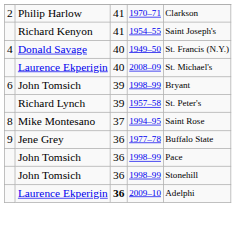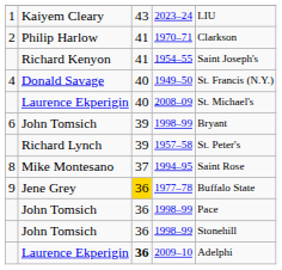 <table class="wikitable">
 <tr>
+</tr>
+<tr>
+<td>1</td>
+<td>Kaiyem Cleary</td>
+<td>43</td>
+<td style="font-size:80%;"><a href='#'>2023–24</a></td>
+<td style="font-size:80%;">LIU</td>
 </tr>
 <tr>
 <td>2</td>
 <td>Philip Harlow</td>
 <td>41</td>
 <td style="font-size:80%;"><a href='#'>1970–71</a></td>
 <td style="font-size:80%;">Clarkson</td>
 </tr>
 <tr>
 <td></td>
 <td>Richard Kenyon</td>
 <td>41</td>
 <td style="font-size:80%;"><a href='#'>1954–55</a></td>
 <td style="font-size:80%;">Saint Joseph's</td>
 </tr>
 <tr>
 <td>4</td>
 <td><a href='#'>Donald Savage</a></td>
 <td>40</td>
 <td style="font-size:80%;"><a href='#'>1949–50</a></td>
 <td style="font-size:80%;">St. Francis (N.Y.)</td>
 </tr>
 <tr>
 <td></td>
 <td><a href='#'>Laurence Ekperigin</a></td>
 <td>40</td>
 <td style="font-size:80%;"><a href='#'>2008–09</a></td>
 <td style="font-size:80%;">St. Michael's</td>
 </tr>
 <tr>
 <td>6</td>
 <td>John Tomsich</td>
 <td>39</td>
 <td style="font-size:80%;"><a href='#'>1998–99</a></td>
 <td style="font-size:80%;">Bryant</td>
 </tr>
 <tr>
 <td></td>
 <td>Richard Lynch</td>
 <td>39</td>
 <td style="font-size:80%;"><a href='#'>1957–58</a></td>
 <td style="font-size:80%;">St. Peter's</td>
 </tr>
 <tr>
 <td>8</td>
 <td>Mike Montesano</td>
 <td>37</td>
 <td style="font-size:80%;"><a href='#'>1994–95</a></td>
 <td style="font-size:80%;">Saint Rose</td>
 </tr>
 <tr>
 <td>9</td>
 <td>Jene Grey</td>
-<td>36</td>
+<td style="background: gold;">36</td>
 <td style="font-size:80%;"><a href='#'>1977–78</a></td>
 <td style="font-size:80%;">Buffalo State</td>
 </tr>
 <tr>
 <td></td>
 <td>John Tomsich</td>
 <td>36</td>
 <td style="font-size:80%;"><a href='#'>1998–99</a></td>
 <td style="font-size:80%;">Pace</td>
 </tr>
 <tr>
 <td></td>
 <td>John Tomsich</td>
 <td>36</td>
 <td style="font-size:80%;"><a href='#'>1998–99</a></td>
 <td style="font-size:80%;">Stonehill</td>
 </tr>
 <tr>
 <td></td>
 <td><a href='#'>Laurence Ekperigin</a></td>
 <td><strong>36</strong></td>
 <td style="font-size:80%;"><a href='#'>2009–10</a></td>
 <td style="font-size:80%;">Adelphi</td>
 </tr>
 </table>
